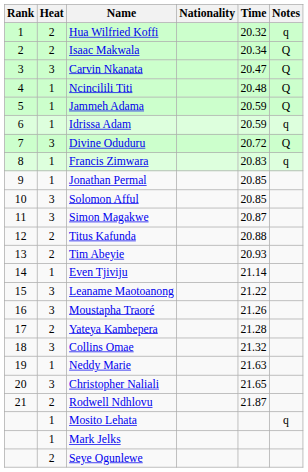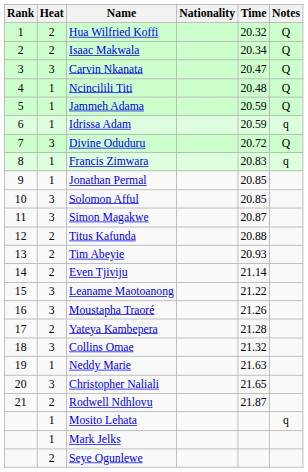 <table class="wikitable sortable" style="text-align:center">
 <tr>
 <th>Rank</th>
 <th>Heat</th>
 <th>Name</th>
 <th>Nationality</th>
 <th>Time</th>
 <th>Notes</th>
 </tr>
 <tr bgcolor=ccffcc>
 <td>1</td>
 <td>2</td>
 <td align=left><a href='#'>Hua Wilfried Koffi</a></td>
 <td align=left></td>
 <td>20.32</td>
-<td>q</td>
+<td>Q</td>
 </tr>
 <tr bgcolor=ccffcc>
 <td>2</td>
 <td>2</td>
 <td align=left><a href='#'>Isaac Makwala</a></td>
 <td align=left></td>
 <td>20.34</td>
 <td>Q</td>
 </tr>
 <tr bgcolor=ccffcc>
 <td>3</td>
 <td>3</td>
 <td align=left><a href='#'>Carvin Nkanata</a></td>
 <td align=left></td>
 <td>20.47</td>
 <td>Q</td>
 </tr>
 <tr bgcolor=ccffcc>
 <td>4</td>
 <td>1</td>
 <td align=left><a href='#'>Ncincilili Titi</a></td>
 <td align=left></td>
 <td>20.48</td>
 <td>Q</td>
 </tr>
 <tr bgcolor=ccffcc>
 <td>5</td>
 <td>1</td>
 <td align=left><a href='#'>Jammeh Adama</a></td>
 <td align=left></td>
 <td>20.59</td>
 <td>Q</td>
 </tr>
 <tr bgcolor=ddffdd>
 <td>6</td>
 <td>1</td>
 <td align=left><a href='#'>Idrissa Adam</a></td>
 <td align=left></td>
 <td>20.59</td>
 <td>q</td>
 </tr>
 <tr bgcolor=ccffcc>
 <td>7</td>
 <td>3</td>
 <td align=left><a href='#'>Divine Oduduru</a></td>
 <td align=left></td>
 <td>20.72</td>
 <td>Q</td>
 </tr>
 <tr bgcolor=ddffdd>
 <td>8</td>
 <td>1</td>
 <td align=left><a href='#'>Francis Zimwara</a></td>
 <td align=left></td>
 <td>20.83</td>
 <td>q</td>
 </tr>
 <tr>
 <td>9</td>
 <td>1</td>
 <td align=left><a href='#'>Jonathan Permal</a></td>
 <td align=left></td>
 <td>20.85</td>
 <td></td>
 </tr>
 <tr>
 <td>10</td>
 <td>3</td>
 <td align=left><a href='#'>Solomon Afful</a></td>
 <td align=left></td>
 <td>20.85</td>
 <td></td>
 </tr>
 <tr>
 <td>11</td>
 <td>3</td>
 <td align=left><a href='#'>Simon Magakwe</a></td>
 <td align=left></td>
 <td>20.87</td>
 <td></td>
 </tr>
 <tr>
 <td>12</td>
 <td>2</td>
 <td align=left><a href='#'>Titus Kafunda</a></td>
 <td align=left></td>
 <td>20.88</td>
 <td></td>
 </tr>
 <tr>
 <td>13</td>
 <td>2</td>
 <td align=left><a href='#'>Tim Abeyie</a></td>
 <td align=left></td>
 <td>20.93</td>
 <td></td>
 </tr>
 <tr>
 <td>14</td>
-<td>1</td>
+<td>2</td>
 <td align=left><a href='#'>Even Tjiviju</a></td>
 <td align=left></td>
 <td>21.14</td>
 <td></td>
 </tr>
 <tr>
 <td>15</td>
 <td>3</td>
 <td align=left><a href='#'>Leaname Maotoanong</a></td>
 <td align=left></td>
 <td>21.22</td>
 <td></td>
 </tr>
 <tr>
 <td>16</td>
 <td>3</td>
 <td align=left><a href='#'>Moustapha Traoré</a></td>
 <td align=left></td>
 <td>21.26</td>
 <td></td>
 </tr>
 <tr>
 <td>17</td>
 <td>2</td>
 <td align=left><a href='#'>Yateya Kambepera</a></td>
 <td align=left></td>
 <td>21.28</td>
 <td></td>
 </tr>
 <tr>
 <td>18</td>
 <td>3</td>
 <td align=left><a href='#'>Collins Omae</a></td>
 <td align=left></td>
 <td>21.32</td>
 <td></td>
 </tr>
 <tr>
 <td>19</td>
 <td>1</td>
 <td align=left><a href='#'>Neddy Marie</a></td>
 <td align=left></td>
 <td>21.63</td>
 <td></td>
 </tr>
 <tr>
 <td>20</td>
 <td>3</td>
 <td align=left><a href='#'>Christopher Naliali</a></td>
 <td align=left></td>
 <td>21.65</td>
 <td></td>
 </tr>
 <tr>
 <td>21</td>
 <td>2</td>
 <td align=left><a href='#'>Rodwell Ndhlovu</a></td>
 <td align=left></td>
 <td>21.87</td>
 <td></td>
 </tr>
 <tr>
 <td></td>
 <td>1</td>
 <td align=left><a href='#'>Mosito Lehata</a></td>
 <td align=left></td>
 <td></td>
 <td>q</td>
 </tr>
 <tr>
 <td></td>
 <td>1</td>
 <td align=left><a href='#'>Mark Jelks</a></td>
 <td align=left></td>
 <td></td>
 <td></td>
 </tr>
 <tr>
 <td></td>
 <td>2</td>
 <td align=left><a href='#'>Seye Ogunlewe</a></td>
 <td align=left></td>
 <td></td>
 <td></td>
 </tr>
 </table>
